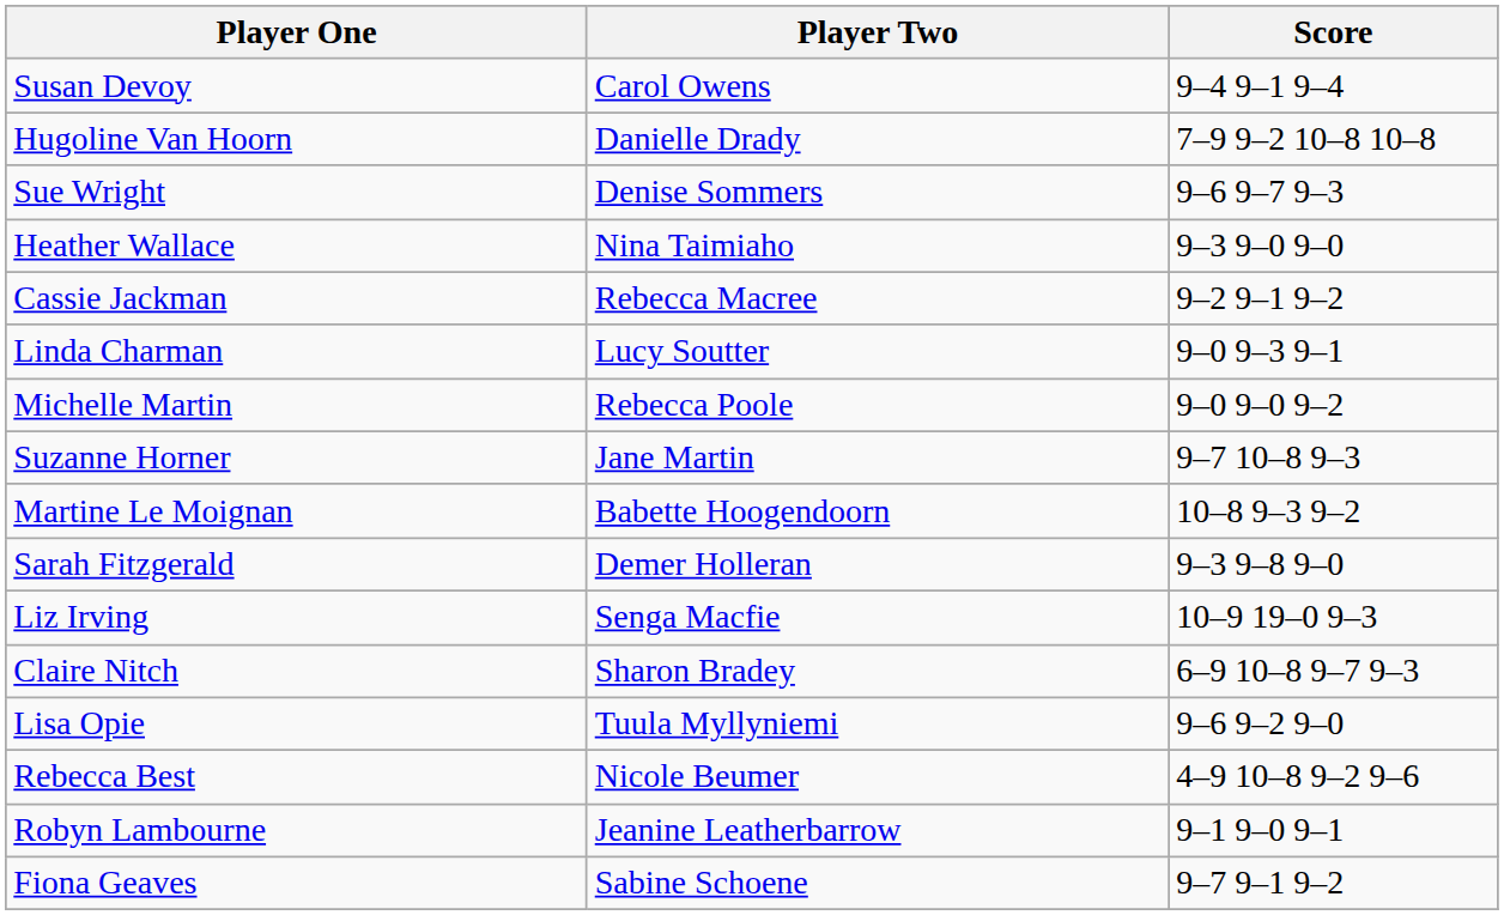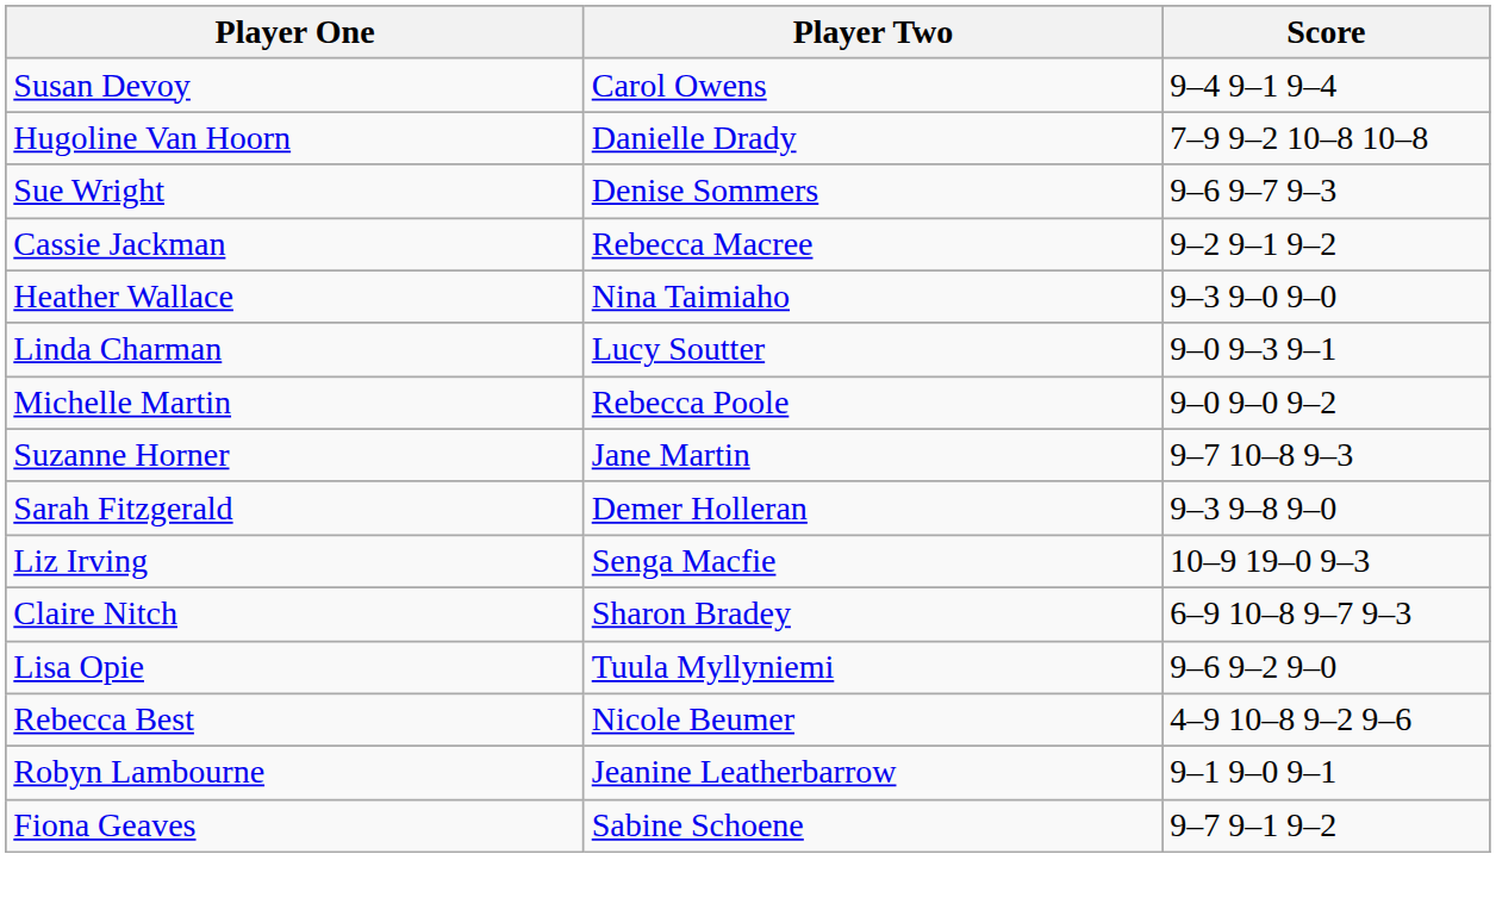 <table class="wikitable">
 <tr>
 <th width=270>Player One</th>
 <th width=270>Player Two</th>
 <th width=150>Score</th>
 </tr>
 <tr>
 <td> <a href='#'>Susan Devoy</a></td>
 <td> <a href='#'>Carol Owens</a></td>
 <td>9–4 9–1 9–4</td>
 </tr>
 <tr>
 <td> <a href='#'>Hugoline Van Hoorn</a></td>
 <td> <a href='#'>Danielle Drady</a></td>
 <td>7–9 9–2 10–8 10–8</td>
 </tr>
 <tr>
 <td> <a href='#'>Sue Wright</a></td>
 <td> <a href='#'>Denise Sommers</a></td>
 <td>9–6 9–7 9–3</td>
 </tr>
 <tr>
+<td> <a href='#'>Cassie Jackman</a></td>
+<td> <a href='#'>Rebecca Macree</a></td>
+<td>9–2 9–1 9–2</td>
+</tr>
+<tr>
 <td> <a href='#'>Heather Wallace</a></td>
 <td> <a href='#'>Nina Taimiaho</a></td>
 <td>9–3 9–0 9–0</td>
-</tr>
-<tr>
-<td> <a href='#'>Cassie Jackman</a></td>
-<td> <a href='#'>Rebecca Macree</a></td>
-<td>9–2 9–1 9–2</td>
 </tr>
 <tr>
 <td> <a href='#'>Linda Charman</a></td>
 <td> <a href='#'>Lucy Soutter</a></td>
 <td>9–0 9–3 9–1</td>
 </tr>
 <tr>
 <td> <a href='#'>Michelle Martin</a></td>
 <td> <a href='#'>Rebecca Poole</a></td>
 <td>9–0 9–0 9–2</td>
 </tr>
 <tr>
 <td> <a href='#'>Suzanne Horner</a></td>
 <td> <a href='#'>Jane Martin</a></td>
 <td>9–7 10–8 9–3</td>
-</tr>
-<tr>
-<td> <a href='#'>Martine Le Moignan</a></td>
-<td> <a href='#'>Babette Hoogendoorn</a></td>
-<td>10–8 9–3 9–2</td>
 </tr>
 <tr>
 <td> <a href='#'>Sarah Fitzgerald</a></td>
 <td> <a href='#'>Demer Holleran</a></td>
 <td>9–3 9–8 9–0</td>
 </tr>
 <tr>
 <td> <a href='#'>Liz Irving</a></td>
 <td> <a href='#'>Senga Macfie</a></td>
 <td>10–9 19–0 9–3</td>
 </tr>
 <tr>
 <td> <a href='#'>Claire Nitch</a></td>
 <td> <a href='#'>Sharon Bradey</a></td>
 <td>6–9 10–8 9–7 9–3</td>
 </tr>
 <tr>
 <td> <a href='#'>Lisa Opie</a></td>
 <td> <a href='#'>Tuula Myllyniemi</a></td>
 <td>9–6 9–2 9–0</td>
 </tr>
 <tr>
 <td> <a href='#'>Rebecca Best</a></td>
 <td> <a href='#'>Nicole Beumer</a></td>
 <td>4–9 10–8 9–2 9–6</td>
 </tr>
 <tr>
 <td> <a href='#'>Robyn Lambourne</a></td>
 <td> <a href='#'>Jeanine Leatherbarrow</a></td>
 <td>9–1 9–0 9–1</td>
 </tr>
 <tr>
 <td> <a href='#'>Fiona Geaves</a></td>
 <td> <a href='#'>Sabine Schoene</a></td>
 <td>9–7 9–1 9–2</td>
 </tr>
 </table>
